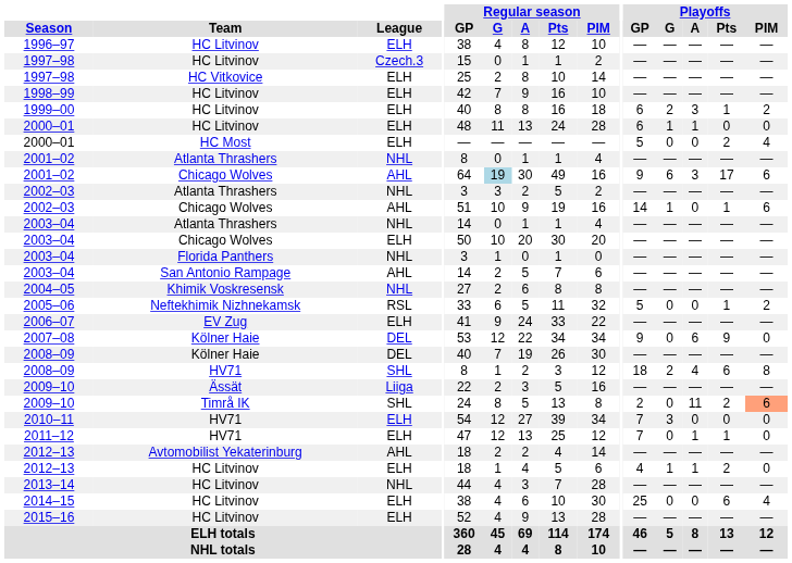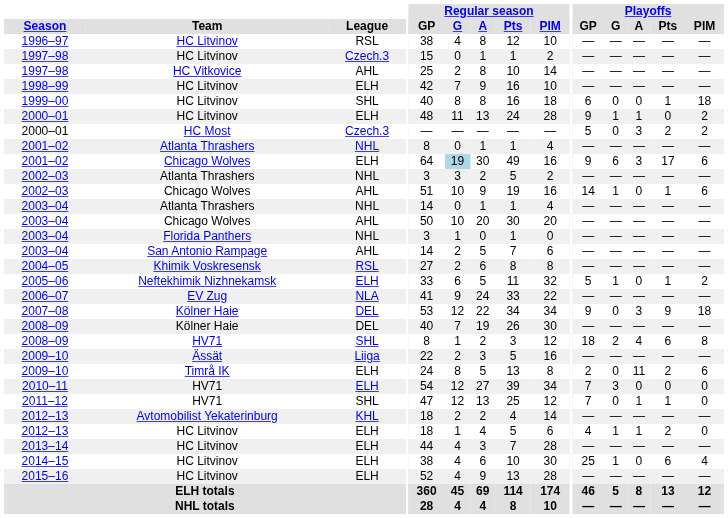 <table border="0" cellpadding="1" cellspacing="0" style="text-align:center; width:60em">
 <tr bgcolor="#e0e0e0">
 <th colspan="3" bgcolor="#ffffff"></th>
 <th rowspan="99" bgcolor="#ffffff"></th>
 <th colspan="5"><a href='#'>Regular season</a></th>
 <th rowspan="99" bgcolor="#ffffff"></th>
 <th colspan="5"><a href='#'>Playoffs</a></th>
 </tr>
 <tr bgcolor="#e0e0e0">
 <th><a href='#'>Season</a></th>
 <th>Team</th>
 <th>League</th>
 <th>GP</th>
 <th><a href='#'>G</a></th>
 <th><a href='#'>A</a></th>
 <th><a href='#'>Pts</a></th>
 <th><a href='#'>PIM</a></th>
 <th>GP</th>
 <th>G</th>
 <th>A</th>
 <th>Pts</th>
 <th>PIM</th>
 </tr>
 <tr>
 <td><a href='#'>1996–97</a></td>
 <td><a href='#'>HC Litvinov</a></td>
-<td><a href='#'>ELH</a></td>
+<td>RSL</td>
 <td>38</td>
 <td>4</td>
 <td>8</td>
 <td>12</td>
 <td>10</td>
 <td>—</td>
 <td>—</td>
 <td>—</td>
 <td>—</td>
 <td>—</td>
 </tr>
 <tr bgcolor="#f0f0f0">
 <td><a href='#'>1997–98</a></td>
 <td>HC Litvinov</td>
 <td><a href='#'>Czech.3</a></td>
 <td>15</td>
 <td>0</td>
 <td>1</td>
 <td>1</td>
 <td>2</td>
 <td>—</td>
 <td>—</td>
 <td>—</td>
 <td>—</td>
 <td>—</td>
 </tr>
 <tr>
 <td><a href='#'>1997–98</a></td>
 <td><a href='#'>HC Vitkovice</a></td>
-<td>ELH</td>
+<td>AHL</td>
 <td>25</td>
 <td>2</td>
 <td>8</td>
 <td>10</td>
 <td>14</td>
 <td>—</td>
 <td>—</td>
 <td>—</td>
 <td>—</td>
 <td>—</td>
 </tr>
 <tr bgcolor="#f0f0f0">
 <td><a href='#'>1998–99</a></td>
 <td>HC Litvinov</td>
 <td>ELH</td>
 <td>42</td>
 <td>7</td>
 <td>9</td>
 <td>16</td>
 <td>10</td>
 <td>—</td>
 <td>—</td>
 <td>—</td>
 <td>—</td>
 <td>—</td>
 </tr>
 <tr>
 <td><a href='#'>1999–00</a></td>
 <td>HC Litvinov</td>
-<td>ELH</td>
+<td>SHL</td>
 <td>40</td>
 <td>8</td>
 <td>8</td>
 <td>16</td>
 <td>18</td>
 <td>6</td>
-<td>2</td>
-<td>3</td>
+<td>0</td>
+<td>0</td>
 <td>1</td>
-<td>2</td>
+<td>18</td>
 </tr>
 <tr bgcolor="#f0f0f0">
 <td><a href='#'>2000–01</a></td>
 <td>HC Litvinov</td>
 <td>ELH</td>
 <td>48</td>
 <td>11</td>
 <td>13</td>
 <td>24</td>
 <td>28</td>
-<td>6</td>
+<td>9</td>
 <td>1</td>
 <td>1</td>
 <td>0</td>
-<td>0</td>
+<td>2</td>
 </tr>
 <tr>
 <td 2000–01 2. národní hokejová liga season>2000–01</td>
 <td><a href='#'>HC Most</a></td>
-<td>ELH</td>
+<td><a href='#'>Czech.3</a></td>
 <td>—</td>
 <td>—</td>
 <td>—</td>
 <td>—</td>
 <td>—</td>
 <td>5</td>
 <td>0</td>
-<td>0</td>
+<td>3</td>
 <td>2</td>
-<td>4</td>
+<td>2</td>
 </tr>
 <tr bgcolor="#f0f0f0">
 <td><a href='#'>2001–02</a></td>
 <td><a href='#'>Atlanta Thrashers</a></td>
 <td><a href='#'>NHL</a></td>
 <td>8</td>
 <td>0</td>
 <td>1</td>
 <td>1</td>
 <td>4</td>
 <td>—</td>
 <td>—</td>
 <td>—</td>
 <td>—</td>
 <td>—</td>
 </tr>
 <tr>
 <td><a href='#'>2001–02</a></td>
 <td><a href='#'>Chicago Wolves</a></td>
-<td><a href='#'>AHL</a></td>
+<td>ELH</td>
 <td>64</td>
 <td style="background: lightblue;">19</td>
 <td>30</td>
 <td>49</td>
 <td>16</td>
 <td>9</td>
 <td>6</td>
 <td>3</td>
 <td>17</td>
 <td>6</td>
 </tr>
 <tr bgcolor="#f0f0f0">
 <td><a href='#'>2002–03</a></td>
 <td>Atlanta Thrashers</td>
 <td>NHL</td>
 <td>3</td>
 <td>3</td>
 <td>2</td>
 <td>5</td>
 <td>2</td>
 <td>—</td>
 <td>—</td>
 <td>—</td>
 <td>—</td>
 <td>—</td>
 </tr>
 <tr>
 <td><a href='#'>2002–03</a></td>
 <td>Chicago Wolves</td>
 <td>AHL</td>
 <td>51</td>
 <td>10</td>
 <td>9</td>
 <td>19</td>
 <td>16</td>
 <td>14</td>
 <td>1</td>
 <td>0</td>
 <td>1</td>
 <td>6</td>
 </tr>
 <tr bgcolor="#f0f0f0">
 <td><a href='#'>2003–04</a></td>
 <td>Atlanta Thrashers</td>
 <td>NHL</td>
 <td>14</td>
 <td>0</td>
 <td>1</td>
 <td>1</td>
 <td>4</td>
 <td>—</td>
 <td>—</td>
 <td>—</td>
 <td>—</td>
 <td>—</td>
 </tr>
 <tr>
 <td><a href='#'>2003–04</a></td>
 <td>Chicago Wolves</td>
-<td>ELH</td>
+<td>AHL</td>
 <td>50</td>
 <td>10</td>
 <td>20</td>
 <td>30</td>
 <td>20</td>
 <td>—</td>
 <td>—</td>
 <td>—</td>
 <td>—</td>
 <td>—</td>
 </tr>
 <tr bgcolor="#f0f0f0">
 <td><a href='#'>2003–04</a></td>
 <td><a href='#'>Florida Panthers</a></td>
 <td>NHL</td>
 <td>3</td>
 <td>1</td>
 <td>0</td>
 <td>1</td>
 <td>0</td>
 <td>—</td>
 <td>—</td>
 <td>—</td>
 <td>—</td>
 <td>—</td>
 </tr>
 <tr>
 <td><a href='#'>2003–04</a></td>
 <td><a href='#'>San Antonio Rampage</a></td>
 <td>AHL</td>
 <td>14</td>
 <td>2</td>
 <td>5</td>
 <td>7</td>
 <td>6</td>
 <td>—</td>
 <td>—</td>
 <td>—</td>
 <td>—</td>
 <td>—</td>
 </tr>
 <tr bgcolor="#f0f0f0">
 <td><a href='#'>2004–05</a></td>
 <td><a href='#'>Khimik Voskresensk</a></td>
-<td><a href='#'>NHL</a></td>
+<td><a href='#'>RSL</a></td>
 <td>27</td>
 <td>2</td>
 <td>6</td>
 <td>8</td>
 <td>8</td>
 <td>—</td>
 <td>—</td>
 <td>—</td>
 <td>—</td>
 <td>—</td>
 </tr>
 <tr>
 <td><a href='#'>2005–06</a></td>
 <td><a href='#'>Neftekhimik Nizhnekamsk</a></td>
-<td>RSL</td>
+<td><a href='#'>ELH</a></td>
 <td>33</td>
 <td>6</td>
 <td>5</td>
 <td>11</td>
 <td>32</td>
 <td>5</td>
-<td>0</td>
+<td>1</td>
 <td>0</td>
 <td>1</td>
 <td>2</td>
 </tr>
 <tr bgcolor="#f0f0f0">
 <td><a href='#'>2006–07</a></td>
 <td><a href='#'>EV Zug</a></td>
-<td>ELH</td>
+<td><a href='#'>NLA</a></td>
 <td>41</td>
 <td>9</td>
 <td>24</td>
 <td>33</td>
 <td>22</td>
 <td>—</td>
 <td>—</td>
 <td>—</td>
 <td>—</td>
 <td>—</td>
 </tr>
 <tr>
 <td><a href='#'>2007–08</a></td>
 <td><a href='#'>Kölner Haie</a></td>
 <td><a href='#'>DEL</a></td>
 <td>53</td>
 <td>12</td>
 <td>22</td>
 <td>34</td>
 <td>34</td>
 <td>9</td>
 <td>0</td>
-<td>6</td>
+<td>3</td>
 <td>9</td>
-<td>0</td>
+<td>18</td>
 </tr>
 <tr bgcolor="#f0f0f0">
 <td><a href='#'>2008–09</a></td>
 <td>Kölner Haie</td>
 <td>DEL</td>
 <td>40</td>
 <td>7</td>
 <td>19</td>
 <td>26</td>
 <td>30</td>
 <td>—</td>
 <td>—</td>
 <td>—</td>
 <td>—</td>
 <td>—</td>
 </tr>
 <tr>
 <td><a href='#'>2008–09</a></td>
 <td><a href='#'>HV71</a></td>
 <td><a href='#'>SHL</a></td>
 <td>8</td>
 <td>1</td>
 <td>2</td>
 <td>3</td>
 <td>12</td>
 <td>18</td>
 <td>2</td>
 <td>4</td>
 <td>6</td>
 <td>8</td>
 </tr>
 <tr bgcolor="#f0f0f0">
 <td><a href='#'>2009–10</a></td>
 <td><a href='#'>Ässät</a></td>
 <td><a href='#'>Liiga</a></td>
 <td>22</td>
 <td>2</td>
 <td>3</td>
 <td>5</td>
 <td>16</td>
 <td>—</td>
 <td>—</td>
 <td>—</td>
 <td>—</td>
 <td>—</td>
 </tr>
 <tr>
 <td><a href='#'>2009–10</a></td>
 <td><a href='#'>Timrå IK</a></td>
-<td>SHL</td>
+<td>ELH</td>
 <td>24</td>
 <td>8</td>
 <td>5</td>
 <td>13</td>
 <td>8</td>
 <td>2</td>
 <td>0</td>
 <td>11</td>
 <td>2</td>
-<td style="background: lightsalmon;">6</td>
+<td>6</td>
 </tr>
 <tr bgcolor="#f0f0f0">
 <td><a href='#'>2010–11</a></td>
 <td>HV71</td>
 <td><a href='#'>ELH</a></td>
 <td>54</td>
 <td>12</td>
 <td>27</td>
 <td>39</td>
 <td>34</td>
 <td>7</td>
 <td>3</td>
 <td>0</td>
 <td>0</td>
 <td>0</td>
 </tr>
 <tr>
 <td><a href='#'>2011–12</a></td>
 <td>HV71</td>
-<td>ELH</td>
+<td>SHL</td>
 <td>47</td>
 <td>12</td>
 <td>13</td>
 <td>25</td>
 <td>12</td>
 <td>7</td>
 <td>0</td>
 <td>1</td>
 <td>1</td>
 <td>0</td>
 </tr>
 <tr bgcolor="#f0f0f0">
 <td><a href='#'>2012–13</a></td>
 <td><a href='#'>Avtomobilist Yekaterinburg</a></td>
-<td>AHL</td>
+<td><a href='#'>KHL</a></td>
 <td>18</td>
 <td>2</td>
 <td>2</td>
 <td>4</td>
 <td>14</td>
 <td>—</td>
 <td>—</td>
 <td>—</td>
 <td>—</td>
 <td>—</td>
 </tr>
 <tr>
 <td><a href='#'>2012–13</a></td>
 <td>HC Litvinov</td>
 <td>ELH</td>
 <td>18</td>
 <td>1</td>
 <td>4</td>
 <td>5</td>
 <td>6</td>
 <td>4</td>
 <td>1</td>
 <td>1</td>
 <td>2</td>
 <td>0</td>
 </tr>
 <tr bgcolor="#f0f0f0">
 <td><a href='#'>2013–14</a></td>
 <td>HC Litvinov</td>
-<td>NHL</td>
+<td>ELH</td>
 <td>44</td>
 <td>4</td>
 <td>3</td>
 <td>7</td>
 <td>28</td>
 <td>—</td>
 <td>—</td>
 <td>—</td>
 <td>—</td>
 <td>—</td>
 </tr>
 <tr>
 <td><a href='#'>2014–15</a></td>
 <td>HC Litvinov</td>
 <td>ELH</td>
 <td>38</td>
 <td>4</td>
 <td>6</td>
 <td>10</td>
 <td>30</td>
 <td>25</td>
-<td>0</td>
+<td>1</td>
 <td>0</td>
 <td>6</td>
 <td>4</td>
 </tr>
 <tr bgcolor="#f0f0f0">
 <td><a href='#'>2015–16</a></td>
 <td>HC Litvinov</td>
 <td>ELH</td>
 <td>52</td>
 <td>4</td>
 <td>9</td>
 <td>13</td>
 <td>28</td>
 <td>—</td>
 <td>—</td>
 <td>—</td>
 <td>—</td>
 <td>—</td>
 </tr>
 <tr ALIGN="center" bgcolor="#e0e0e0">
 <th colspan="3">ELH totals</th>
 <th ALIGN="center">360</th>
 <th ALIGN="center">45</th>
 <th ALIGN="center">69</th>
 <th ALIGN="center">114</th>
 <th ALIGN="center">174</th>
 <th ALIGN="center">46</th>
 <th ALIGN="center">5</th>
 <th ALIGN="center">8</th>
 <th ALIGN="center">13</th>
 <th ALIGN="center">12</th>
 </tr>
 <tr ALIGN="center" bgcolor="#e0e0e0">
 <th colspan="3">NHL totals</th>
 <th ALIGN="center">28</th>
 <th ALIGN="center">4</th>
 <th ALIGN="center">4</th>
 <th ALIGN="center">8</th>
 <th ALIGN="center">10</th>
 <th ALIGN="center">—</th>
 <th ALIGN="center">—</th>
 <th ALIGN="center">—</th>
 <th ALIGN="center">—</th>
 <th ALIGN="center">—</th>
 </tr>
 </table>
